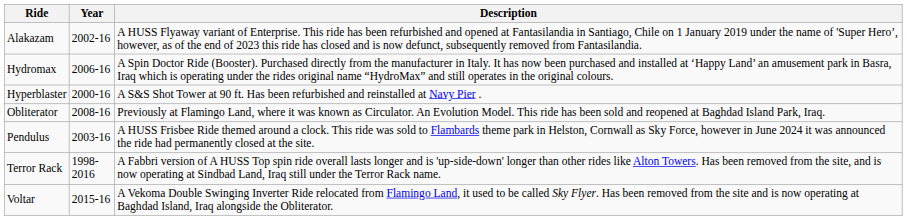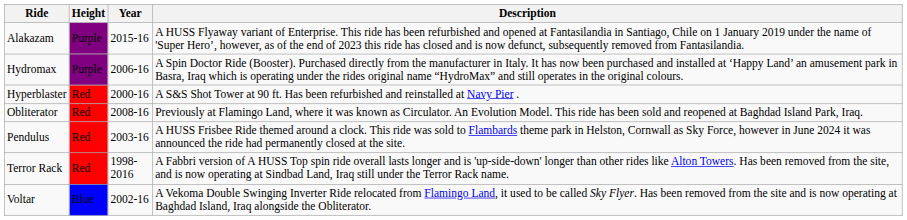 <table class="wikitable sortable">
 <tr>
 <th>Ride</th>
+<th>Height</th>
 <th>Year</th>
 <th>Description</th>
 </tr>
 <tr>
 <td>Alakazam</td>
-<td>2002-16</td>
+<td bgcolor=#800080>Purple</td>
+<td>2015-16</td>
 <td>A HUSS Flyaway variant of Enterprise. This ride has been refurbished and opened at Fantasilandia in Santiago, Chile on 1 January 2019 under the name of 'Super Hero’, however, as of the end of 2023 this ride has closed and is now defunct, subsequently removed from Fantasilandia.</td>
 </tr>
 <tr>
 <td>Hydromax</td>
+<td bgcolor=#800080>Purple</td>
 <td>2006-16</td>
 <td>A Spin Doctor Ride (Booster). Purchased directly from the manufacturer in Italy. It has now been purchased and installed at ‘Happy Land’ an amusement park in Basra, Iraq which is operating under the rides original name “HydroMax” and still operates in the original colours.</td>
 </tr>
 <tr>
 <td>Hyperblaster</td>
+<td bgcolor=#FF0000>Red</td>
 <td>2000-16</td>
 <td>A S&S Shot Tower at 90 ft. Has been refurbished and reinstalled at <a href='#'>Navy Pier</a> .</td>
 </tr>
 <tr>
 <td>Obliterator</td>
+<td bgcolor=#FF0000>Red</td>
 <td>2008-16</td>
 <td>Previously at Flamingo Land, where it was known as Circulator. An Evolution Model. This ride has been sold and reopened at Baghdad Island Park, Iraq.</td>
 </tr>
 <tr>
 <td>Pendulus</td>
+<td bgcolor=#FF0000>Red</td>
 <td>2003-16</td>
 <td>A HUSS Frisbee Ride themed around a clock. This ride was sold to <a href='#'>Flambards</a> theme park in Helston, Cornwall as Sky Force, however in June 2024 it was announced the ride had permanently closed at the site.</td>
 </tr>
 <tr>
 <td>Terror Rack</td>
+<td bgcolor=#FF0000>Red</td>
 <td>1998-2016</td>
 <td>A Fabbri version of A HUSS Top spin ride overall lasts longer and is 'up-side-down' longer than other rides like <a href='#'>Alton Towers</a>. Has been removed from the site, and is now operating at Sindbad Land, Iraq still under the Terror Rack name.</td>
 </tr>
 <tr>
 <td>Voltar</td>
-<td>2015-16</td>
+<td bgcolor=#0000FF>Blue</td>
+<td>2002-16</td>
 <td>A Vekoma Double Swinging Inverter Ride relocated from <a href='#'>Flamingo Land</a>, it used to be called <em>Sky Flyer</em>. Has been removed from the site and is now operating at Baghdad Island, Iraq alongside the Obliterator.</td>
 </tr>
 </table>
